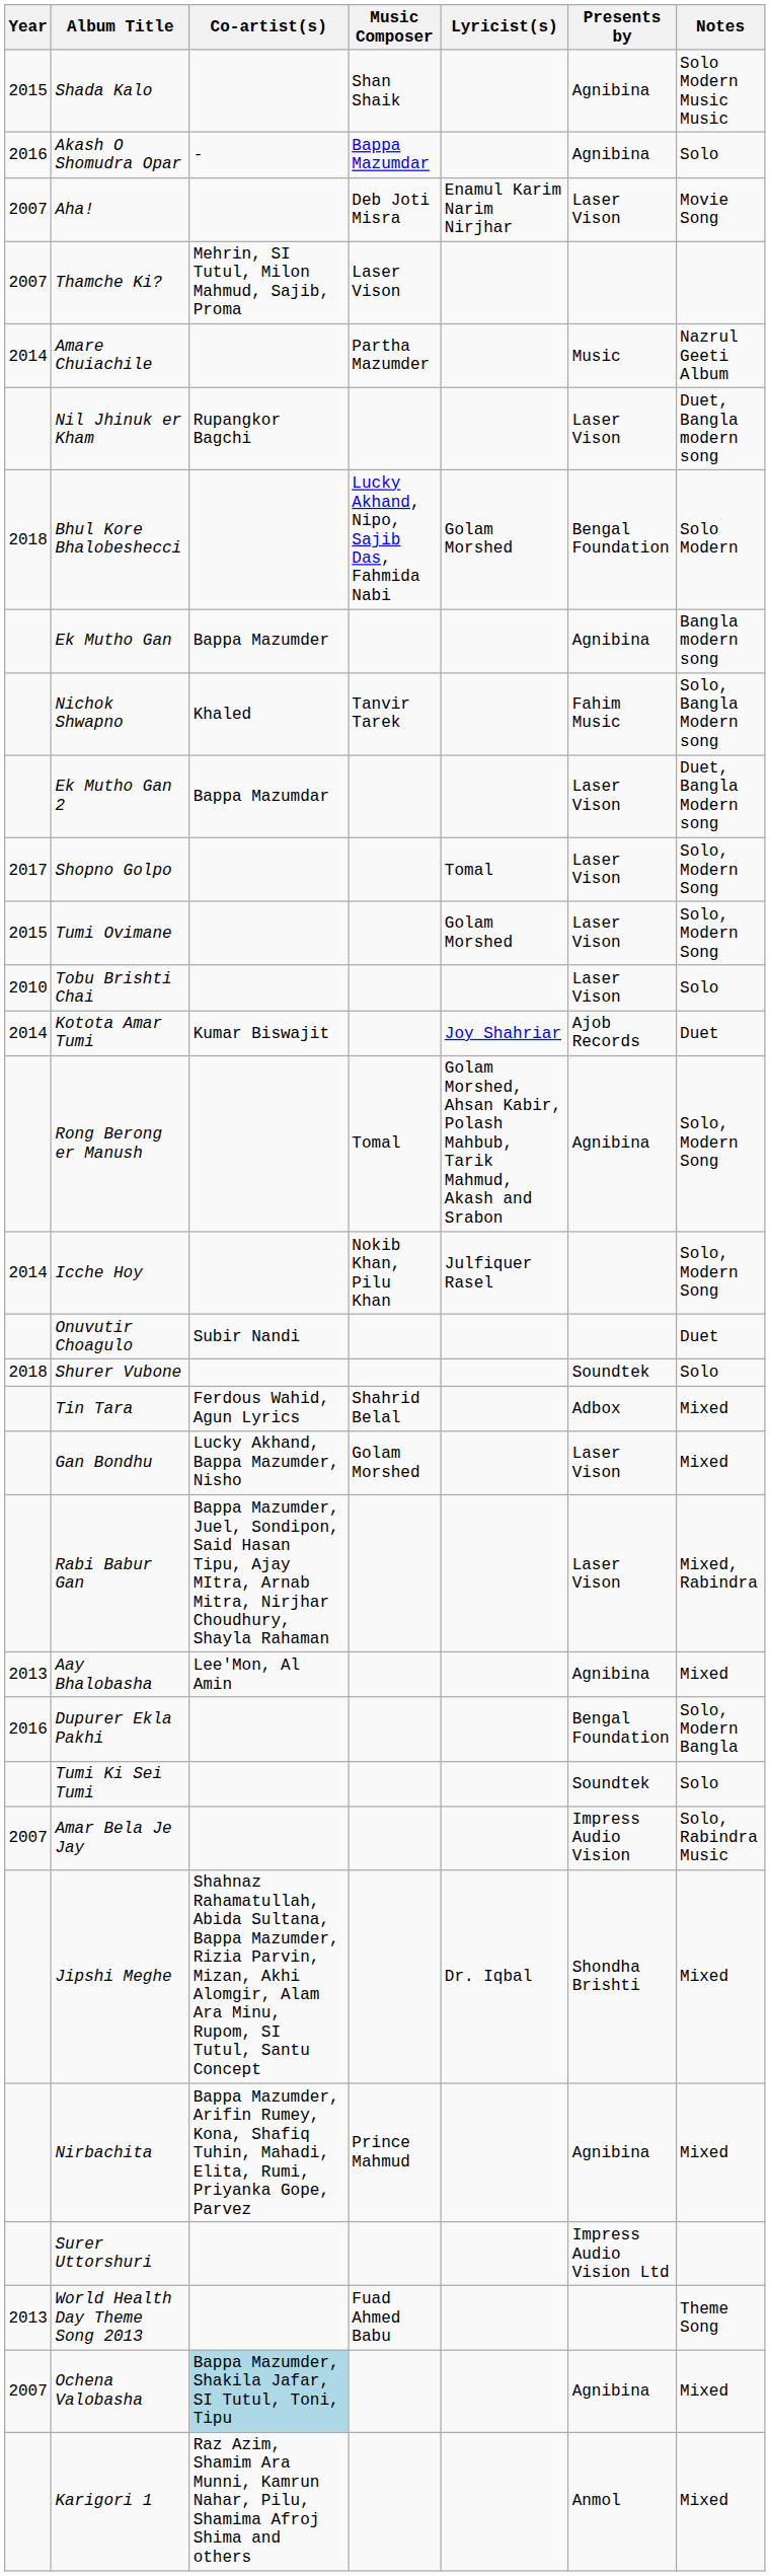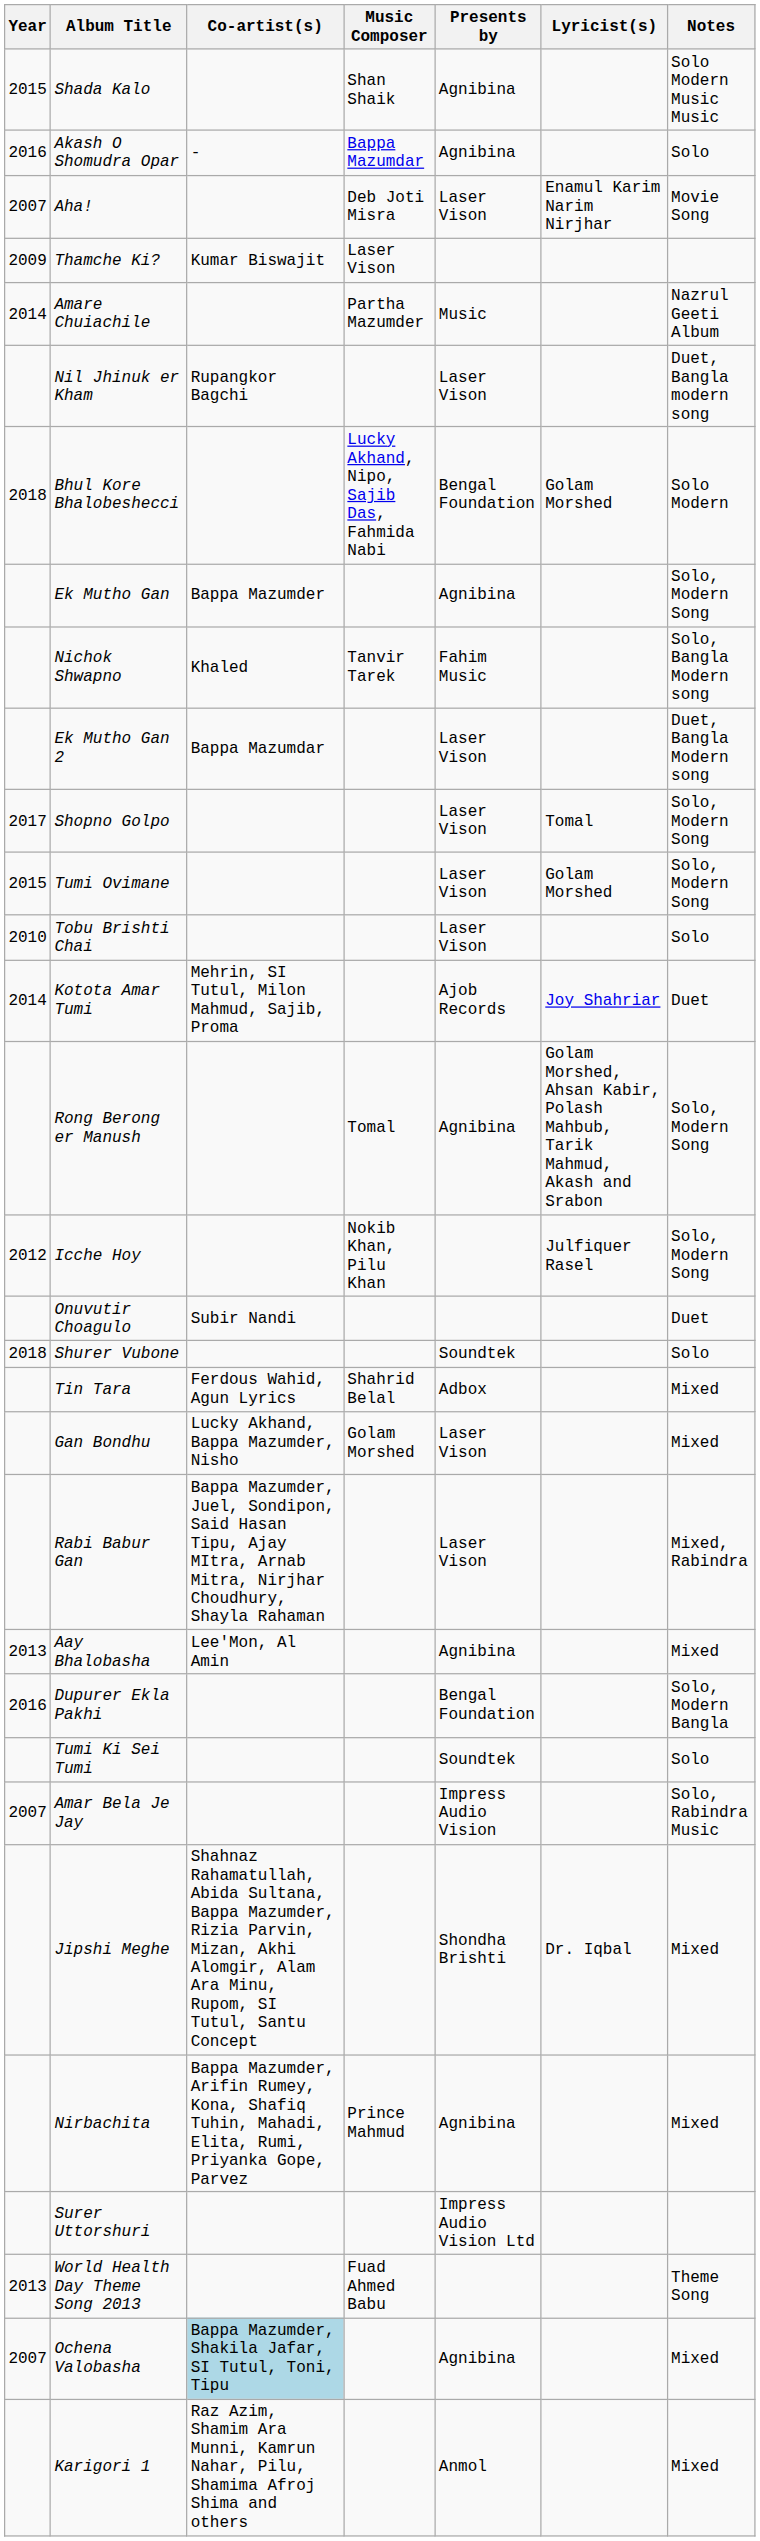 <table class="wikitable">
 <tr>
 <th>Year</th>
 <th>Album Title</th>
 <th>Co-artist(s)</th>
 <th>Music Composer</th>
+<th>Presents by</th>
 <th>Lyricist(s)</th>
-<th>Presents by</th>
 <th>Notes</th>
 </tr>
 <tr>
 <td>2015</td>
 <td><em>Shada Kalo</em></td>
 <td></td>
 <td>Shan Shaik</td>
+<td>Agnibina</td>
 <td></td>
-<td>Agnibina</td>
 <td>Solo Modern Music Music</td>
 </tr>
 <tr>
 <td>2016</td>
 <td><em>Akash O Shomudra Opar</em></td>
 <td>-</td>
 <td><a href='#'>Bappa Mazumdar</a></td>
+<td>Agnibina</td>
 <td></td>
-<td>Agnibina</td>
 <td>Solo</td>
 </tr>
 <tr>
 <td>2007</td>
 <td><em>Aha!</em></td>
 <td></td>
 <td>Deb Joti Misra</td>
+<td>Laser Vison</td>
 <td>Enamul Karim Narim Nirjhar</td>
-<td>Laser Vison</td>
 <td>Movie Song</td>
 </tr>
 <tr>
-<td>2007</td>
+<td>2009</td>
 <td><em>Thamche Ki?</em></td>
-<td>Mehrin, SI Tutul, Milon Mahmud, Sajib, Proma</td>
+<td>Kumar Biswajit</td>
 <td>Laser Vison</td>
 <td></td>
 <td></td>
 <td></td>
 </tr>
 <tr>
 <td>2014</td>
 <td><em>Amare Chuiachile</em></td>
 <td></td>
 <td>Partha Mazumder</td>
+<td>Music</td>
 <td></td>
-<td>Music</td>
 <td>Nazrul Geeti Album</td>
 </tr>
 <tr>
 <td></td>
 <td><em>Nil Jhinuk er Kham</em></td>
 <td>Rupangkor Bagchi</td>
 <td></td>
+<td>Laser Vison</td>
 <td></td>
-<td>Laser Vison</td>
 <td>Duet, Bangla modern song</td>
 </tr>
 <tr>
 <td>2018</td>
 <td><em>Bhul Kore Bhalobeshecci</em></td>
 <td></td>
 <td><a href='#'>Lucky Akhand</a>, Nipo, <a href='#'>Sajib Das</a>, Fahmida Nabi</td>
+<td>Bengal Foundation</td>
 <td>Golam Morshed</td>
-<td>Bengal Foundation</td>
 <td>Solo Modern</td>
 </tr>
 <tr>
 <td></td>
 <td><em>Ek Mutho Gan</em></td>
 <td>Bappa Mazumder</td>
 <td></td>
+<td>Agnibina</td>
 <td></td>
-<td>Agnibina</td>
-<td>Bangla modern song</td>
+<td>Solo, Modern Song</td>
 </tr>
 <tr>
 <td></td>
 <td><em> Nichok Shwapno</em></td>
 <td>Khaled</td>
 <td>Tanvir Tarek</td>
+<td>Fahim Music</td>
 <td></td>
-<td>Fahim Music</td>
 <td>Solo, Bangla Modern song</td>
 </tr>
 <tr>
 <td></td>
 <td><em>Ek Mutho Gan 2</em></td>
 <td>Bappa Mazumdar</td>
 <td></td>
+<td>Laser Vison</td>
 <td></td>
-<td>Laser Vison</td>
 <td>Duet, Bangla Modern song</td>
 </tr>
 <tr>
 <td>2017</td>
 <td><em>Shopno Golpo</em></td>
 <td></td>
 <td></td>
+<td>Laser Vison</td>
 <td>Tomal</td>
-<td>Laser Vison</td>
 <td>Solo, Modern Song</td>
 </tr>
 <tr>
 <td>2015</td>
 <td><em>Tumi Ovimane</em></td>
 <td></td>
 <td></td>
+<td>Laser Vison</td>
 <td>Golam Morshed</td>
-<td>Laser Vison</td>
 <td>Solo, Modern Song</td>
 </tr>
 <tr>
 <td>2010</td>
 <td><em>Tobu Brishti Chai</em></td>
 <td></td>
 <td></td>
+<td>Laser Vison</td>
 <td></td>
-<td>Laser Vison</td>
 <td>Solo</td>
 </tr>
 <tr>
 <td>2014</td>
 <td><em>Kotota Amar Tumi</em></td>
-<td>Kumar Biswajit</td>
+<td>Mehrin, SI Tutul, Milon Mahmud, Sajib, Proma</td>
 <td></td>
+<td>Ajob Records</td>
 <td><a href='#'>Joy Shahriar</a></td>
-<td>Ajob Records</td>
 <td>Duet</td>
 </tr>
 <tr>
 <td></td>
 <td><em>Rong Berong er Manush</em></td>
 <td></td>
 <td>Tomal</td>
+<td>Agnibina</td>
 <td>Golam Morshed, Ahsan Kabir, Polash Mahbub, Tarik Mahmud, Akash and Srabon</td>
-<td>Agnibina</td>
 <td>Solo, Modern Song</td>
 </tr>
 <tr>
-<td>2014</td>
+<td>2012</td>
 <td><em>Icche Hoy</em></td>
 <td></td>
 <td>Nokib Khan, Pilu Khan</td>
+<td></td>
 <td>Julfiquer Rasel</td>
-<td></td>
 <td>Solo, Modern Song</td>
 </tr>
 <tr>
 <td></td>
 <td><em>Onuvutir Choagulo</em></td>
 <td>Subir Nandi</td>
 <td></td>
 <td></td>
 <td></td>
 <td>Duet</td>
 </tr>
 <tr>
 <td>2018</td>
 <td><em>Shurer Vubone</em></td>
 <td></td>
 <td></td>
+<td>Soundtek</td>
 <td></td>
-<td>Soundtek</td>
 <td>Solo</td>
 </tr>
 <tr>
 <td></td>
 <td><em>Tin Tara</em></td>
 <td>Ferdous Wahid, Agun Lyrics</td>
 <td>Shahrid Belal</td>
+<td>Adbox</td>
 <td></td>
-<td>Adbox</td>
 <td>Mixed</td>
 </tr>
 <tr>
 <td></td>
 <td><em>Gan Bondhu</em></td>
 <td>Lucky Akhand, Bappa Mazumder, Nisho</td>
 <td>Golam Morshed</td>
+<td>Laser Vison</td>
 <td></td>
-<td>Laser Vison</td>
 <td>Mixed</td>
 </tr>
 <tr>
 <td></td>
 <td><em>Rabi Babur Gan </em></td>
 <td>Bappa Mazumder, Juel, Sondipon, Said Hasan Tipu, Ajay MItra, Arnab Mitra, Nirjhar Choudhury, Shayla Rahaman</td>
 <td></td>
+<td>Laser Vison</td>
 <td></td>
-<td>Laser Vison</td>
 <td>Mixed, Rabindra</td>
 </tr>
 <tr>
 <td>2013</td>
 <td><em>Aay Bhalobasha</em></td>
 <td>Lee'Mon, Al Amin</td>
 <td></td>
+<td>Agnibina</td>
 <td></td>
-<td>Agnibina</td>
 <td>Mixed</td>
 </tr>
 <tr>
 <td>2016</td>
 <td><em>Dupurer Ekla Pakhi</em></td>
 <td></td>
 <td></td>
+<td>Bengal Foundation</td>
 <td></td>
-<td>Bengal Foundation</td>
 <td>Solo, Modern Bangla</td>
 </tr>
 <tr>
 <td></td>
 <td><em>Tumi Ki Sei Tumi</em></td>
 <td></td>
 <td></td>
+<td>Soundtek</td>
 <td></td>
-<td>Soundtek</td>
 <td>Solo</td>
 </tr>
 <tr>
 <td>2007</td>
 <td><em>Amar Bela Je Jay</em></td>
 <td></td>
 <td></td>
+<td>Impress Audio Vision</td>
 <td></td>
-<td>Impress Audio Vision</td>
 <td>Solo, Rabindra Music</td>
 </tr>
 <tr>
 <td></td>
 <td><em>Jipshi Meghe</em></td>
 <td>Shahnaz Rahamatullah, Abida Sultana, Bappa Mazumder, Rizia Parvin, Mizan, Akhi Alomgir, Alam Ara Minu, Rupom, SI Tutul, Santu Concept</td>
 <td></td>
+<td>Shondha Brishti</td>
 <td>Dr. Iqbal</td>
-<td>Shondha Brishti</td>
 <td>Mixed</td>
 </tr>
 <tr>
 <td></td>
 <td><em>Nirbachita</em></td>
 <td>Bappa Mazumder, Arifin Rumey, Kona, Shafiq Tuhin, Mahadi, Elita, Rumi, Priyanka Gope, Parvez</td>
 <td>Prince Mahmud</td>
+<td>Agnibina</td>
 <td></td>
-<td>Agnibina</td>
 <td>Mixed</td>
 </tr>
 <tr>
 <td></td>
 <td><em>Surer Uttorshuri</em></td>
 <td></td>
 <td></td>
+<td>Impress Audio Vision Ltd</td>
 <td></td>
-<td>Impress Audio Vision Ltd</td>
 <td></td>
 </tr>
 <tr>
 <td>2013</td>
 <td><em> World Health Day Theme Song 2013</em></td>
 <td></td>
 <td>Fuad Ahmed Babu</td>
 <td></td>
 <td></td>
 <td>Theme Song</td>
 </tr>
 <tr>
 <td>2007</td>
 <td><em> Ochena Valobasha</em></td>
 <td style="background: lightblue;">Bappa Mazumder, Shakila Jafar, SI Tutul, Toni, Tipu</td>
 <td></td>
+<td>Agnibina</td>
 <td></td>
-<td>Agnibina</td>
 <td>Mixed</td>
 </tr>
 <tr>
 <td></td>
 <td><em>Karigori 1</em></td>
 <td>Raz Azim, Shamim Ara Munni, Kamrun Nahar, Pilu, Shamima Afroj Shima and others</td>
 <td></td>
+<td>Anmol</td>
 <td></td>
-<td>Anmol</td>
 <td>Mixed</td>
 </tr>
 </table>
